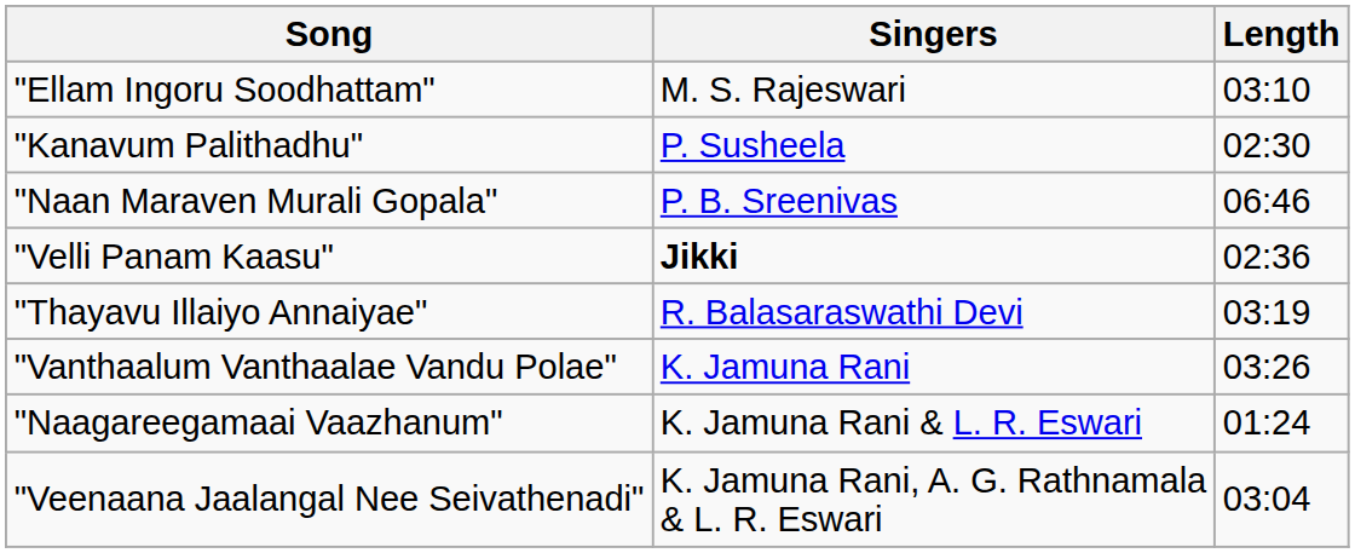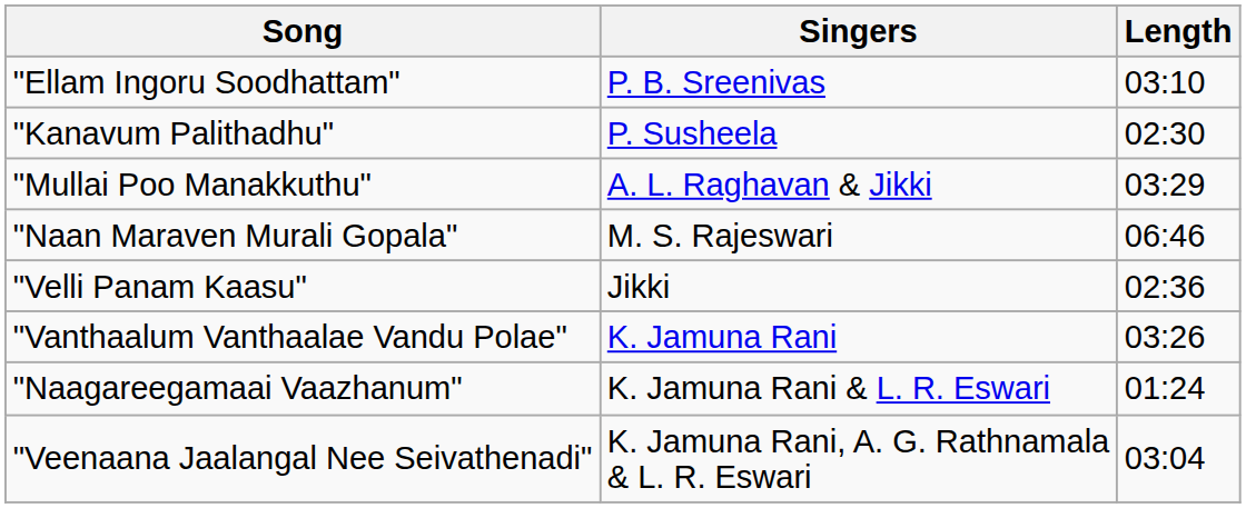 <table class="wikitable" style="font-size:95%;">
 <tr>
 <th>Song</th>
 <th>Singers</th>
 <th>Length</th>
 </tr>
 <tr>
 <td>"Ellam Ingoru Soodhattam"</td>
-<td>M. S. Rajeswari</td>
+<td><a href='#'>P. B. Sreenivas</a></td>
 <td>03:10</td>
 </tr>
 <tr>
 <td>"Kanavum Palithadhu"</td>
 <td><a href='#'>P. Susheela</a></td>
 <td>02:30</td>
 </tr>
 <tr>
+<td>"Mullai Poo Manakkuthu"</td>
+<td><a href='#'>A. L. Raghavan</a> & <a href='#'>Jikki</a></td>
+<td>03:29</td>
+</tr>
+<tr>
 <td>"Naan Maraven Murali Gopala"</td>
-<td><a href='#'>P. B. Sreenivas</a></td>
+<td>M. S. Rajeswari</td>
 <td>06:46</td>
 </tr>
 <tr>
 <td>"Velli Panam Kaasu"</td>
-<td><strong>Jikki</strong></td>
+<td>Jikki</td>
 <td>02:36</td>
-</tr>
-<tr>
-<td>"Thayavu Illaiyo Annaiyae"</td>
-<td><a href='#'>R. Balasaraswathi Devi</a></td>
-<td>03:19</td>
 </tr>
 <tr>
 <td>"Vanthaalum Vanthaalae Vandu Polae"</td>
 <td><a href='#'>K. Jamuna Rani</a></td>
 <td>03:26</td>
 </tr>
 <tr>
 <td>"Naagareegamaai Vaazhanum"</td>
 <td>K. Jamuna Rani & <a href='#'>L. R. Eswari</a></td>
 <td>01:24</td>
 </tr>
 <tr>
 <td>"Veenaana Jaalangal Nee Seivathenadi"</td>
 <td>K. Jamuna Rani, A. G. Rathnamala<br>& L. R. Eswari</td>
 <td>03:04</td>
 </tr>
 </table>
